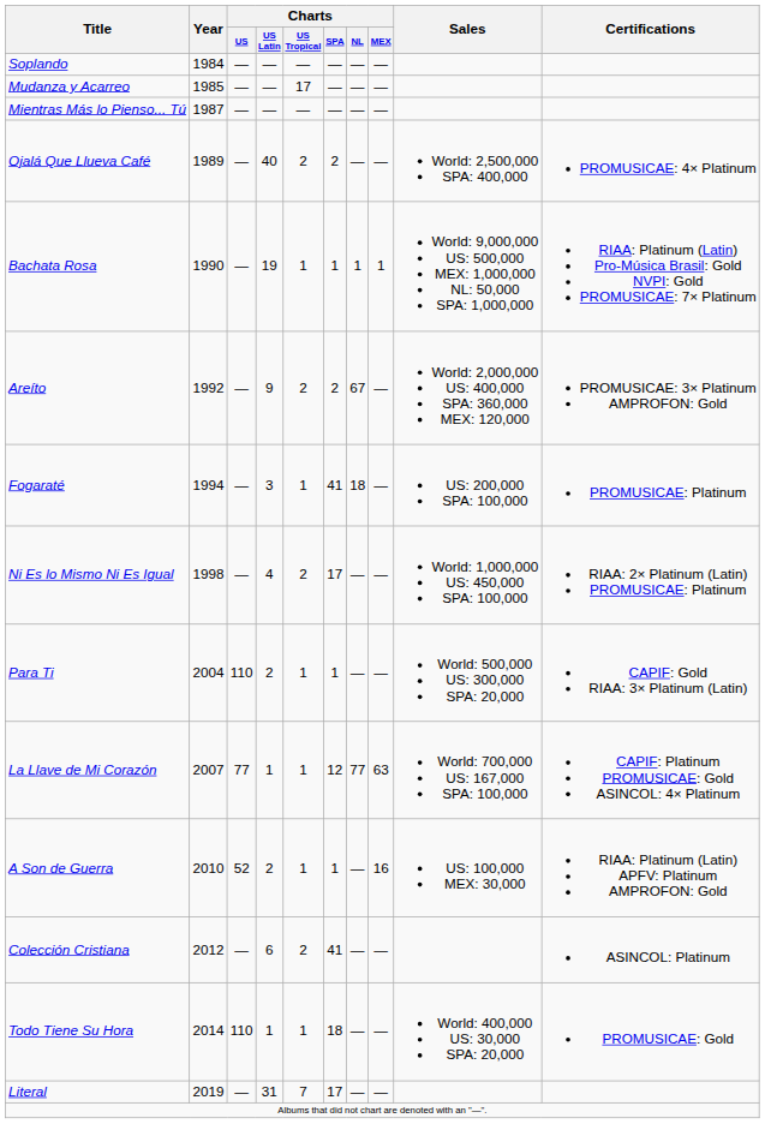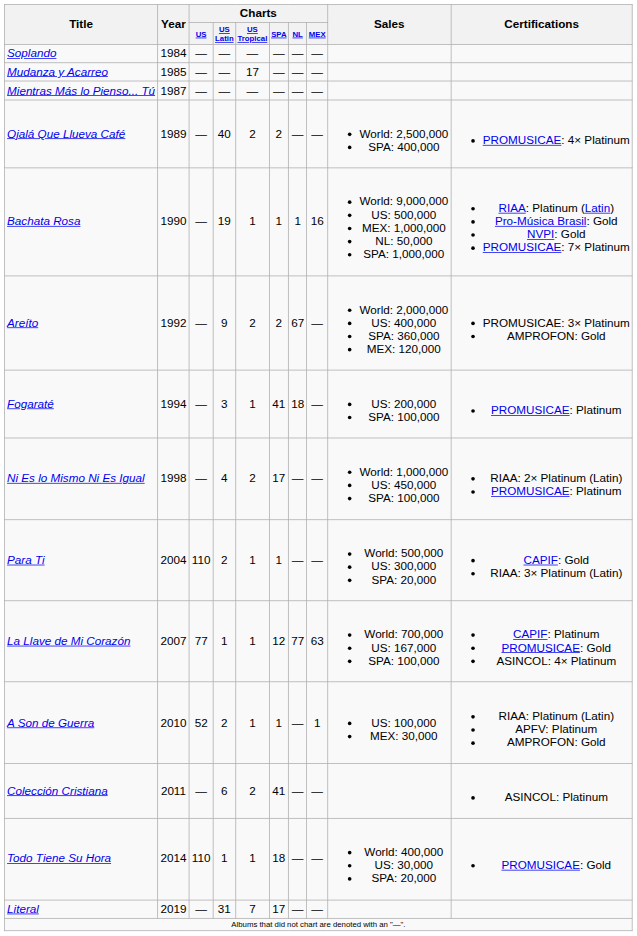 <table class="wikitable" style="text-align:center;">
 <tr>
 <th rowspan="2">Title</th>
 <th rowspan="2">Year</th>
 <th colspan="6">Charts</th>
 <th rowspan="2">Sales</th>
 <th rowspan="2">Certifications</th>
 </tr>
 <tr>
 <th style="font-size:8pt"><a href='#'>US</a><br></th>
 <th style="font-size:8pt"><a href='#'>US<br>Latin</a><br></th>
 <th style="font-size:8pt"><a href='#'>US<br>Tropical</a><br></th>
 <th style="font-size:8pt"><a href='#'>SPA</a><br></th>
 <th style="font-size:8pt"><a href='#'>NL</a><br></th>
 <th style="font-size:8pt"><a href='#'>MEX</a><br></th>
 </tr>
 <tr>
 <td align="left"><em><a href='#'>Soplando</a></em></td>
 <td>1984</td>
 <td>—</td>
 <td>—</td>
 <td>—</td>
 <td>—</td>
 <td>—</td>
 <td>—</td>
 <td></td>
 <td></td>
 </tr>
 <tr>
 <td align="left"><em><a href='#'>Mudanza y Acarreo</a></em></td>
 <td>1985</td>
 <td>—</td>
 <td>—</td>
 <td>17</td>
 <td>—</td>
 <td>—</td>
 <td>—</td>
 <td></td>
 <td></td>
 </tr>
 <tr>
 <td align="left"><em><a href='#'>Mientras Más lo Pienso... Tú</a></em></td>
 <td>1987</td>
 <td>—</td>
 <td>—</td>
 <td>—</td>
 <td>—</td>
 <td>—</td>
 <td>—</td>
 <td></td>
 <td></td>
 </tr>
 <tr>
 <td align="left"><em><a href='#'>Ojalá Que Llueva Café</a></em></td>
 <td>1989</td>
 <td>—</td>
 <td>40</td>
 <td>2</td>
 <td>2</td>
 <td>—</td>
 <td>—</td>
 <td><br><ul><li>World: 2,500,000</li><li>SPA: 400,000</li></ul></td>
 <td><br><ul><li><a href='#'>PROMUSICAE</a>: 4× Platinum</li></ul></td>
 </tr>
 <tr>
 <td align="left"><em><a href='#'>Bachata Rosa</a></em></td>
 <td>1990</td>
 <td>—</td>
 <td>19</td>
 <td>1</td>
 <td>1</td>
 <td>1</td>
-<td>1</td>
+<td>16</td>
 <td><br><ul><li>World: 9,000,000</li><li>US: 500,000</li><li>MEX: 1,000,000</li><li>NL: 50,000</li><li>SPA: 1,000,000</li></ul></td>
 <td><br><ul><li><a href='#'>RIAA</a>: Platinum (<a href='#'>Latin</a>)</li><li><a href='#'>Pro-Música Brasil</a>: Gold</li><li><a href='#'>NVPI</a>: Gold</li><li><a href='#'>PROMUSICAE</a>: 7× Platinum</li></ul></td>
 </tr>
 <tr>
 <td align="left"><em><a href='#'>Areíto</a></em></td>
 <td>1992</td>
 <td>—</td>
 <td>9</td>
 <td>2</td>
 <td>2</td>
 <td>67</td>
 <td>—</td>
 <td><br><ul><li>World: 2,000,000</li><li>US: 400,000</li><li>SPA: 360,000</li><li>MEX: 120,000</li></ul></td>
 <td><br><ul><li>PROMUSICAE: 3× Platinum</li><li>AMPROFON: Gold</li></ul></td>
 </tr>
 <tr>
 <td align="left"><em><a href='#'>Fogaraté</a></em></td>
 <td>1994</td>
 <td>—</td>
 <td>3</td>
 <td>1</td>
 <td>41</td>
 <td>18</td>
 <td>—</td>
 <td><br><ul><li>US: 200,000</li><li>SPA: 100,000</li></ul></td>
 <td><br><ul><li><a href='#'>PROMUSICAE</a>: Platinum</li></ul></td>
 </tr>
 <tr>
 <td align="left"><em><a href='#'>Ni Es lo Mismo Ni Es Igual</a></em></td>
 <td>1998</td>
 <td>—</td>
 <td>4</td>
 <td>2</td>
 <td>17</td>
 <td>—</td>
 <td>—</td>
 <td><br><ul><li>World: 1,000,000</li><li>US: 450,000</li><li>SPA: 100,000</li></ul></td>
 <td><br><ul><li>RIAA: 2× Platinum (Latin)</li><li><a href='#'>PROMUSICAE</a>: Platinum</li></ul></td>
 </tr>
 <tr>
 <td align="left"><em><a href='#'>Para Ti</a></em></td>
 <td>2004</td>
 <td>110</td>
 <td>2</td>
 <td>1</td>
 <td>1</td>
 <td>—</td>
 <td>—</td>
 <td><br><ul><li>World: 500,000</li><li>US: 300,000</li><li>SPA: 20,000</li></ul></td>
 <td><br><ul><li><a href='#'>CAPIF</a>: Gold</li><li>RIAA: 3× Platinum (Latin)</li></ul></td>
 </tr>
 <tr>
 <td align="left"><em><a href='#'>La Llave de Mi Corazón</a></em></td>
 <td>2007</td>
 <td>77</td>
 <td>1</td>
 <td>1</td>
 <td>12</td>
 <td>77</td>
 <td>63</td>
 <td><br><ul><li>World: 700,000</li><li>US: 167,000</li><li>SPA: 100,000</li></ul></td>
 <td><br><ul><li><a href='#'>CAPIF</a>: Platinum</li><li><a href='#'>PROMUSICAE</a>: Gold</li><li>ASINCOL: 4× Platinum</li></ul></td>
 </tr>
 <tr>
 <td align="left"><em><a href='#'>A Son de Guerra</a></em></td>
 <td>2010</td>
 <td>52</td>
 <td>2</td>
 <td>1</td>
 <td>1</td>
 <td>—</td>
-<td>16</td>
+<td>1</td>
 <td><br><ul><li>US: 100,000</li><li>MEX: 30,000</li></ul></td>
 <td><br><ul><li>RIAA: Platinum (Latin)</li><li>APFV: Platinum</li><li>AMPROFON: Gold</li></ul></td>
 </tr>
 <tr>
 <td align="left"><em><a href='#'>Colección Cristiana</a></em></td>
-<td>2012</td>
+<td>2011</td>
 <td>—</td>
 <td>6</td>
 <td>2</td>
 <td>41</td>
 <td>—</td>
 <td>—</td>
 <td></td>
 <td><br><ul><li>ASINCOL: Platinum</li></ul></td>
 </tr>
 <tr>
 <td align="left"><em><a href='#'>Todo Tiene Su Hora</a></em></td>
 <td>2014</td>
 <td>110</td>
 <td>1</td>
 <td>1</td>
 <td>18</td>
 <td>—</td>
 <td>—</td>
 <td><br><ul><li>World: 400,000</li><li>US: 30,000</li><li>SPA: 20,000</li></ul></td>
 <td><br><ul><li><a href='#'>PROMUSICAE</a>: Gold</li></ul></td>
 </tr>
 <tr>
 <td align="left"><em><a href='#'>Literal</a></em></td>
 <td>2019</td>
 <td>—</td>
 <td>31</td>
 <td>7</td>
 <td>17<br></td>
 <td>—</td>
 <td>—</td>
 <td></td>
 <td></td>
 </tr>
 <tr>
 <td colspan="10" style="font-size:8pt">Albums that did not chart are denoted with an "—".</td>
 </tr>
 </table>
